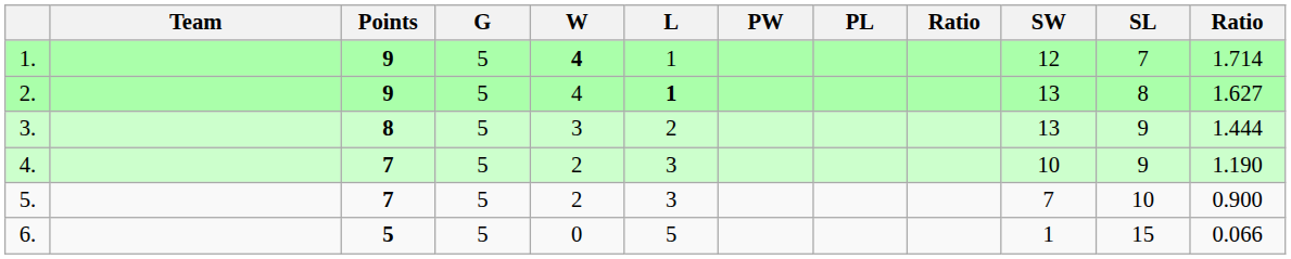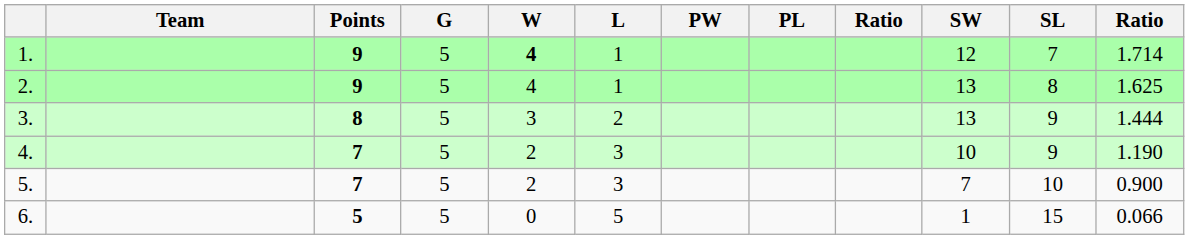 <table class=wikitable style="text-align:center">
 <tr style="background: #DCDCDC">
 <th width="25"></th>
 <th width="200">Team</th>
 <th width="60">Points</th>
 <th width="60">G</th>
 <th width="60">W</th>
 <th width="60">L</th>
 <th width="60">PW</th>
 <th width="60">PL</th>
 <th width="60">Ratio</th>
 <th width="60">SW</th>
 <th width="60">SL</th>
 <th width="60">Ratio</th>
 </tr>
 <tr style="background: #AAFFAA">
 <td>1.</td>
 <td align=left></td>
 <td><strong>9</strong></td>
 <td>5</td>
 <td><strong>4</strong></td>
 <td>1</td>
 <td></td>
 <td></td>
 <td></td>
 <td>12</td>
 <td>7</td>
 <td>1.714</td>
 </tr>
 <tr style="background: #AAFFAA">
 <td>2.</td>
 <td align=left></td>
 <td><strong>9</strong></td>
 <td>5</td>
 <td>4</td>
-<td><strong>1</strong></td>
+<td>1</td>
 <td></td>
 <td></td>
 <td></td>
 <td>13</td>
 <td>8</td>
-<td>1.627</td>
+<td>1.625</td>
 </tr>
 <tr style="background: #CCFFCC">
 <td>3.</td>
 <td align=left></td>
 <td><strong>8</strong></td>
 <td>5</td>
 <td>3</td>
 <td>2</td>
 <td></td>
 <td></td>
 <td></td>
 <td>13</td>
 <td>9</td>
 <td>1.444</td>
 </tr>
 <tr style="background: #CCFFCC">
 <td>4.</td>
 <td align=left></td>
 <td><strong>7</strong></td>
 <td>5</td>
 <td>2</td>
 <td>3</td>
 <td></td>
 <td></td>
 <td></td>
 <td>10</td>
 <td>9</td>
 <td>1.190</td>
 </tr>
 <tr>
 <td>5.</td>
 <td align=left></td>
 <td><strong>7</strong></td>
 <td>5</td>
 <td>2</td>
 <td>3</td>
 <td></td>
 <td></td>
 <td></td>
 <td>7</td>
 <td>10</td>
 <td>0.900</td>
 </tr>
 <tr>
 <td>6.</td>
 <td align=left></td>
 <td><strong>5</strong></td>
 <td>5</td>
 <td>0</td>
 <td>5</td>
 <td></td>
 <td></td>
 <td></td>
 <td>1</td>
 <td>15</td>
 <td>0.066</td>
 </tr>
 </table>
